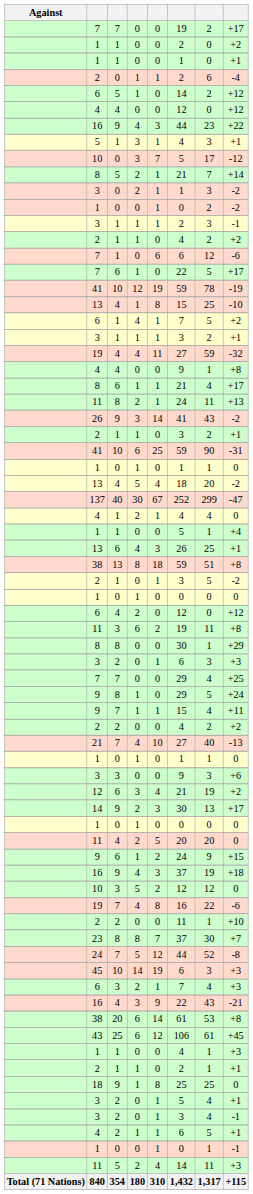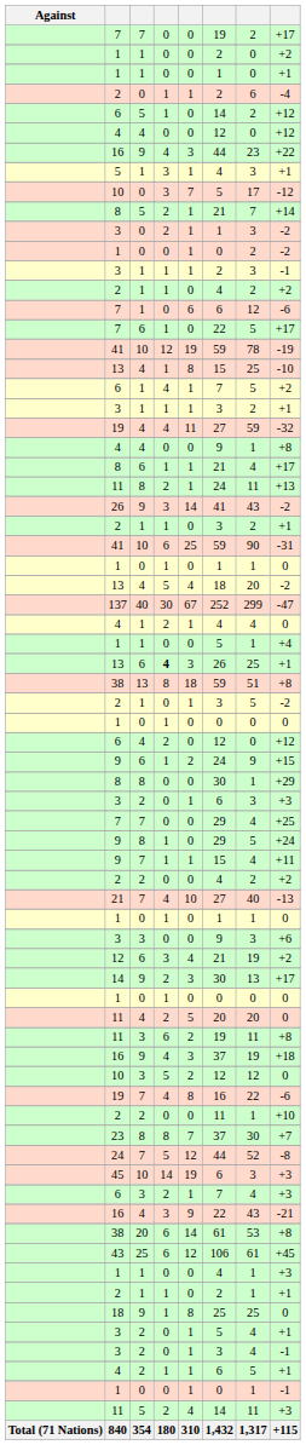 <table class="wikitable sortable collapsible" style="text-align: center; font-size: 100%;">
 <tr>
 <th>Against</th>
 <th></th>
 <th></th>
 <th></th>
 <th></th>
 <th></th>
 <th></th>
 <th></th>
 </tr>
 <tr bgcolor="#CCFFCC">
 <td style="text-align:left;"></td>
 <td>7</td>
 <td>7</td>
 <td>0</td>
 <td>0</td>
 <td>19</td>
 <td>2</td>
 <td>+17</td>
 </tr>
 <tr>
 </tr>
 <tr bgcolor="#CCFFCC">
 <td style="text-align:left;"></td>
 <td>1</td>
 <td>1</td>
 <td>0</td>
 <td>0</td>
 <td>2</td>
 <td>0</td>
 <td>+2</td>
 </tr>
 <tr>
 </tr>
 <tr bgcolor="#CCFFCC">
 <td style="text-align:left;"></td>
 <td>1</td>
 <td>1</td>
 <td>0</td>
 <td>0</td>
 <td>1</td>
 <td>0</td>
 <td>+1</td>
 </tr>
 <tr>
 </tr>
 <tr bgcolor="#FFDACC">
 <td style="text-align:left;"></td>
 <td>2</td>
 <td>0</td>
 <td>1</td>
 <td>1</td>
 <td>2</td>
 <td>6</td>
 <td>-4</td>
 </tr>
 <tr>
 </tr>
 <tr bgcolor="#CCFFCC">
 <td style="text-align:left;"></td>
 <td>6</td>
 <td>5</td>
 <td>1</td>
 <td>0</td>
 <td>14</td>
 <td>2</td>
 <td>+12</td>
 </tr>
 <tr>
 </tr>
 <tr bgcolor="#CCFFCC">
 <td style="text-align:left;"></td>
 <td>4</td>
 <td>4</td>
 <td>0</td>
 <td>0</td>
 <td>12</td>
 <td>0</td>
 <td>+12</td>
 </tr>
 <tr>
 </tr>
 <tr bgcolor="#CCFFCC">
 <td style="text-align:left;"></td>
 <td>16</td>
 <td>9</td>
 <td>4</td>
 <td>3</td>
 <td>44</td>
 <td>23</td>
 <td>+22</td>
 </tr>
 <tr>
 </tr>
 <tr bgcolor="#FFFFCC">
 <td style="text-align:left;"></td>
 <td>5</td>
 <td>1</td>
 <td>3</td>
 <td>1</td>
 <td>4</td>
 <td>3</td>
 <td>+1</td>
 </tr>
 <tr>
 </tr>
 <tr bgcolor="#FFDACC">
 <td style="text-align:left;"></td>
 <td>10</td>
 <td>0</td>
 <td>3</td>
 <td>7</td>
 <td>5</td>
 <td>17</td>
 <td>-12</td>
 </tr>
 <tr>
 </tr>
 <tr bgcolor="#CCFFCC">
 <td style="text-align:left;"></td>
 <td>8</td>
 <td>5</td>
 <td>2</td>
 <td>1</td>
 <td>21</td>
 <td>7</td>
 <td>+14</td>
 </tr>
 <tr>
 </tr>
 <tr bgcolor="#FFDACC">
 <td style="text-align:left;"></td>
 <td>3</td>
 <td>0</td>
 <td>2</td>
 <td>1</td>
 <td>1</td>
 <td>3</td>
 <td>-2</td>
 </tr>
 <tr>
 </tr>
 <tr bgcolor="#FFDACC">
 <td style="text-align:left;"></td>
 <td>1</td>
 <td>0</td>
 <td>0</td>
 <td>1</td>
 <td>0</td>
 <td>2</td>
 <td>-2</td>
 </tr>
 <tr>
 </tr>
 <tr bgcolor="#FFFFCC">
 <td style="text-align:left;"></td>
 <td>3</td>
 <td>1</td>
 <td>1</td>
 <td>1</td>
 <td>2</td>
 <td>3</td>
 <td>-1</td>
 </tr>
 <tr>
 </tr>
 <tr bgcolor="#CCFFCC">
 <td style="text-align:left;"></td>
 <td>2</td>
 <td>1</td>
 <td>1</td>
 <td>0</td>
 <td>4</td>
 <td>2</td>
 <td>+2</td>
 </tr>
 <tr>
 </tr>
 <tr bgcolor="#FFDACC">
 <td style="text-align:left;"></td>
 <td>7</td>
 <td>1</td>
 <td>0</td>
 <td>6</td>
 <td>6</td>
 <td>12</td>
 <td>-6</td>
 </tr>
 <tr>
 </tr>
 <tr bgcolor="#CCFFCC">
 <td style="text-align:left;"></td>
 <td>7</td>
 <td>6</td>
 <td>1</td>
 <td>0</td>
 <td>22</td>
 <td>5</td>
 <td>+17</td>
 </tr>
 <tr>
 </tr>
 <tr bgcolor="#FFDACC">
 <td style="text-align:left;"></td>
 <td>41</td>
 <td>10</td>
 <td>12</td>
 <td>19</td>
 <td>59</td>
 <td>78</td>
 <td>-19</td>
 </tr>
 <tr>
 </tr>
 <tr bgcolor="#FFDACC">
 <td style="text-align:left;"></td>
 <td>13</td>
 <td>4</td>
 <td>1</td>
 <td>8</td>
 <td>15</td>
 <td>25</td>
 <td>-10</td>
 </tr>
 <tr>
 </tr>
 <tr bgcolor="#FFFFCC">
 <td style="text-align:left;"></td>
 <td>6</td>
 <td>1</td>
 <td>4</td>
 <td>1</td>
 <td>7</td>
 <td>5</td>
 <td>+2</td>
 </tr>
 <tr>
 </tr>
 <tr bgcolor="#FFFFCC">
 <td style="text-align:left;"></td>
 <td>3</td>
 <td>1</td>
 <td>1</td>
 <td>1</td>
 <td>3</td>
 <td>2</td>
 <td>+1</td>
 </tr>
 <tr>
 </tr>
 <tr bgcolor="#FFDACC">
 <td style="text-align:left;"></td>
 <td>19</td>
 <td>4</td>
 <td>4</td>
 <td>11</td>
 <td>27</td>
 <td>59</td>
 <td>-32</td>
 </tr>
 <tr>
 </tr>
 <tr bgcolor="#CCFFCC">
 <td style="text-align:left;"></td>
 <td>4</td>
 <td>4</td>
 <td>0</td>
 <td>0</td>
 <td>9</td>
 <td>1</td>
 <td>+8</td>
 </tr>
 <tr>
 </tr>
 <tr bgcolor="#CCFFCC">
 <td style="text-align:left;"></td>
 <td>8</td>
 <td>6</td>
 <td>1</td>
 <td>1</td>
 <td>21</td>
 <td>4</td>
 <td>+17</td>
 </tr>
 <tr>
 </tr>
 <tr bgcolor="#CCFFCC">
 <td style="text-align:left;"></td>
 <td>11</td>
 <td>8</td>
 <td>2</td>
 <td>1</td>
 <td>24</td>
 <td>11</td>
 <td>+13</td>
 </tr>
 <tr>
 </tr>
 <tr bgcolor="#FFDACC">
 <td style="text-align:left;"></td>
 <td>26</td>
 <td>9</td>
 <td>3</td>
 <td>14</td>
 <td>41</td>
 <td>43</td>
 <td>-2</td>
 </tr>
 <tr>
 </tr>
 <tr bgcolor="#CCFFCC">
 <td style="text-align:left;"></td>
 <td>2</td>
 <td>1</td>
 <td>1</td>
 <td>0</td>
 <td>3</td>
 <td>2</td>
 <td>+1</td>
 </tr>
 <tr>
 </tr>
 <tr bgcolor="#FFDACC">
 <td style="text-align:left;"></td>
 <td>41</td>
 <td>10</td>
 <td>6</td>
 <td>25</td>
 <td>59</td>
 <td>90</td>
 <td>-31</td>
 </tr>
 <tr>
 </tr>
 <tr bgcolor="#FFFFCC">
 <td style="text-align:left;"></td>
 <td>1</td>
 <td>0</td>
 <td>1</td>
 <td>0</td>
 <td>1</td>
 <td>1</td>
 <td>0</td>
 </tr>
 <tr>
 </tr>
 <tr bgcolor="#FFFFCC">
 <td style="text-align:left;"></td>
 <td>13</td>
 <td>4</td>
 <td>5</td>
 <td>4</td>
 <td>18</td>
 <td>20</td>
 <td>-2</td>
 </tr>
 <tr>
 </tr>
 <tr bgcolor="#FFDACC">
 <td style="text-align:left;"></td>
 <td>137</td>
 <td>40</td>
 <td>30</td>
 <td>67</td>
 <td>252</td>
 <td>299</td>
 <td>-47</td>
 </tr>
 <tr>
 </tr>
 <tr bgcolor="#FFFFCC">
 <td style="text-align:left;"></td>
 <td>4</td>
 <td>1</td>
 <td>2</td>
 <td>1</td>
 <td>4</td>
 <td>4</td>
 <td>0</td>
 </tr>
 <tr>
 </tr>
 <tr bgcolor="#CCFFCC">
 <td style="text-align:left;"></td>
 <td>1</td>
 <td>1</td>
 <td>0</td>
 <td>0</td>
 <td>5</td>
 <td>1</td>
 <td>+4</td>
 </tr>
 <tr>
 </tr>
 <tr bgcolor="#CCFFCC">
 <td style="text-align:left;"></td>
 <td>13</td>
 <td>6</td>
-<td>4</td>
+<td><strong>4</strong></td>
 <td>3</td>
 <td>26</td>
 <td>25</td>
 <td>+1</td>
 </tr>
 <tr>
 </tr>
 <tr bgcolor="#FFDACC">
 <td style="text-align:left;"></td>
 <td>38</td>
 <td>13</td>
 <td>8</td>
 <td>18</td>
 <td>59</td>
 <td>51</td>
 <td>+8</td>
 </tr>
 <tr>
 </tr>
 <tr bgcolor="#FFFFCC">
 <td style="text-align:left;"></td>
 <td>2</td>
 <td>1</td>
 <td>0</td>
 <td>1</td>
 <td>3</td>
 <td>5</td>
 <td>-2</td>
 </tr>
 <tr>
 </tr>
 <tr bgcolor="#FFFFCC">
 <td style="text-align:left;"></td>
 <td>1</td>
 <td>0</td>
 <td>1</td>
 <td>0</td>
 <td>0</td>
 <td>0</td>
 <td>0</td>
 </tr>
 <tr>
 </tr>
 <tr bgcolor="#CCFFCC">
 <td style="text-align:left;"></td>
 <td>6</td>
 <td>4</td>
 <td>2</td>
 <td>0</td>
 <td>12</td>
 <td>0</td>
 <td>+12</td>
 </tr>
 <tr>
 </tr>
 <tr bgcolor="#CCFFCC">
 <td style="text-align:left;"></td>
-<td>11</td>
-<td>3</td>
+<td>9</td>
 <td>6</td>
+<td>1</td>
 <td>2</td>
-<td>19</td>
-<td>11</td>
-<td>+8</td>
+<td>24</td>
+<td>9</td>
+<td>+15</td>
 </tr>
 <tr>
 </tr>
 <tr bgcolor="#CCFFCC">
 <td style="text-align:left;"></td>
 <td>8</td>
 <td>8</td>
 <td>0</td>
 <td>0</td>
 <td>30</td>
 <td>1</td>
 <td>+29</td>
 </tr>
 <tr>
 </tr>
 <tr bgcolor="#CCFFCC">
 <td style="text-align:left;"></td>
 <td>3</td>
 <td>2</td>
 <td>0</td>
 <td>1</td>
 <td>6</td>
 <td>3</td>
 <td>+3</td>
 </tr>
 <tr>
 </tr>
 <tr bgcolor="#CCFFCC">
 <td style="text-align:left;"></td>
 <td>7</td>
 <td>7</td>
 <td>0</td>
 <td>0</td>
 <td>29</td>
 <td>4</td>
 <td>+25</td>
 </tr>
 <tr>
 </tr>
 <tr bgcolor="#CCFFCC">
 <td style="text-align:left;"></td>
 <td>9</td>
 <td>8</td>
 <td>1</td>
 <td>0</td>
 <td>29</td>
 <td>5</td>
 <td>+24</td>
 </tr>
 <tr>
 </tr>
 <tr bgcolor="#CCFFCC">
 <td style="text-align:left;"></td>
 <td>9</td>
 <td>7</td>
 <td>1</td>
 <td>1</td>
 <td>15</td>
 <td>4</td>
 <td>+11</td>
 </tr>
 <tr>
 </tr>
 <tr bgcolor="#CCFFCC">
 <td style="text-align:left;"></td>
 <td>2</td>
 <td>2</td>
 <td>0</td>
 <td>0</td>
 <td>4</td>
 <td>2</td>
 <td>+2</td>
 </tr>
 <tr>
 </tr>
 <tr bgcolor="#FFDACC">
 <td style="text-align:left;"></td>
 <td>21</td>
 <td>7</td>
 <td>4</td>
 <td>10</td>
 <td>27</td>
 <td>40</td>
 <td>-13</td>
 </tr>
 <tr>
 </tr>
 <tr bgcolor="#FFFFCC">
 <td style="text-align:left;"></td>
 <td>1</td>
 <td>0</td>
 <td>1</td>
 <td>0</td>
 <td>1</td>
 <td>1</td>
 <td>0</td>
 </tr>
 <tr>
 </tr>
 <tr bgcolor="#CCFFCC">
 <td style="text-align:left;"></td>
 <td>3</td>
 <td>3</td>
 <td>0</td>
 <td>0</td>
 <td>9</td>
 <td>3</td>
 <td>+6</td>
 </tr>
 <tr>
 </tr>
 <tr bgcolor="#CCFFCC">
 <td style="text-align:left;"></td>
 <td>12</td>
 <td>6</td>
 <td>3</td>
 <td>4</td>
 <td>21</td>
 <td>19</td>
 <td>+2</td>
 </tr>
 <tr>
 </tr>
 <tr bgcolor="#CCFFCC">
 <td style="text-align:left;"></td>
 <td>14</td>
 <td>9</td>
 <td>2</td>
 <td>3</td>
 <td>30</td>
 <td>13</td>
 <td>+17</td>
 </tr>
 <tr>
 </tr>
 <tr bgcolor="#FFFFCC">
 <td style="text-align:left;"></td>
 <td>1</td>
 <td>0</td>
 <td>1</td>
 <td>0</td>
 <td>0</td>
 <td>0</td>
 <td>0</td>
 </tr>
 <tr>
 </tr>
 <tr bgcolor="#FFDACC">
 <td style="text-align:left;"></td>
 <td>11</td>
 <td>4</td>
 <td>2</td>
 <td>5</td>
 <td>20</td>
 <td>20</td>
 <td>0</td>
 </tr>
 <tr>
 </tr>
 <tr bgcolor="#CCFFCC">
 <td style="text-align:left;"></td>
-<td>9</td>
+<td>11</td>
+<td>3</td>
 <td>6</td>
-<td>1</td>
 <td>2</td>
-<td>24</td>
-<td>9</td>
-<td>+15</td>
+<td>19</td>
+<td>11</td>
+<td>+8</td>
 </tr>
 <tr>
 </tr>
 <tr bgcolor="#CCFFCC">
 <td style="text-align:left;"></td>
 <td>16</td>
 <td>9</td>
 <td>4</td>
 <td>3</td>
 <td>37</td>
 <td>19</td>
 <td>+18</td>
 </tr>
 <tr>
 </tr>
 <tr bgcolor="#CCFFCC">
 <td style="text-align:left;"></td>
 <td>10</td>
 <td>3</td>
 <td>5</td>
 <td>2</td>
 <td>12</td>
 <td>12</td>
 <td>0</td>
 </tr>
 <tr>
 </tr>
 <tr bgcolor="#FFDACC">
 <td style="text-align:left;"></td>
 <td>19</td>
 <td>7</td>
 <td>4</td>
 <td>8</td>
 <td>16</td>
 <td>22</td>
 <td>-6</td>
 </tr>
 <tr>
 </tr>
 <tr bgcolor="#CCFFCC">
 <td style="text-align:left;"></td>
 <td>2</td>
 <td>2</td>
 <td>0</td>
 <td>0</td>
 <td>11</td>
 <td>1</td>
 <td>+10</td>
 </tr>
 <tr>
 </tr>
 <tr bgcolor="#CCFFCC">
 <td style="text-align:left;"></td>
 <td>23</td>
 <td>8</td>
 <td>8</td>
 <td>7</td>
 <td>37</td>
 <td>30</td>
 <td>+7</td>
 </tr>
 <tr>
 </tr>
 <tr bgcolor="#FFDACC">
 <td style="text-align:left;"></td>
 <td>24</td>
 <td>7</td>
 <td>5</td>
 <td>12</td>
 <td>44</td>
 <td>52</td>
 <td>-8</td>
 </tr>
 <tr>
 </tr>
 <tr bgcolor="#FFDACC">
 <td style="text-align:left;"></td>
 <td>45</td>
 <td>10</td>
 <td>14</td>
 <td>19</td>
 <td>6</td>
 <td>3</td>
 <td>+3</td>
 </tr>
 <tr>
 </tr>
 <tr bgcolor="#CCFFCC">
 <td style="text-align:left;"></td>
 <td>6</td>
 <td>3</td>
 <td>2</td>
 <td>1</td>
 <td>7</td>
 <td>4</td>
 <td>+3</td>
 </tr>
 <tr>
 </tr>
 <tr bgcolor="#FFDACC">
 <td style="text-align:left;"></td>
 <td>16</td>
 <td>4</td>
 <td>3</td>
 <td>9</td>
 <td>22</td>
 <td>43</td>
 <td>-21</td>
 </tr>
 <tr>
 </tr>
 <tr bgcolor="#CCFFCC">
 <td style="text-align:left;"></td>
 <td>38</td>
 <td>20</td>
 <td>6</td>
 <td>14</td>
 <td>61</td>
 <td>53</td>
 <td>+8</td>
 </tr>
 <tr>
 </tr>
 <tr bgcolor="#CCFFCC">
 <td style="text-align:left;"></td>
 <td>43</td>
 <td>25</td>
 <td>6</td>
 <td>12</td>
 <td>106</td>
 <td>61</td>
 <td>+45</td>
 </tr>
 <tr>
 </tr>
 <tr bgcolor="#CCFFCC">
 <td style="text-align:left;"></td>
 <td>1</td>
 <td>1</td>
 <td>0</td>
 <td>0</td>
 <td>4</td>
 <td>1</td>
 <td>+3</td>
 </tr>
 <tr>
 </tr>
 <tr bgcolor="#CCFFCC">
 <td style="text-align:left;"></td>
 <td>2</td>
 <td>1</td>
 <td>1</td>
 <td>0</td>
 <td>2</td>
 <td>1</td>
 <td>+1</td>
 </tr>
 <tr>
 </tr>
 <tr bgcolor="#CCFFCC">
 <td style="text-align:left;"></td>
 <td>18</td>
 <td>9</td>
 <td>1</td>
 <td>8</td>
 <td>25</td>
 <td>25</td>
 <td>0</td>
 </tr>
 <tr>
 </tr>
 <tr bgcolor="#CCFFCC">
 <td style="text-align:left;"></td>
 <td>3</td>
 <td>2</td>
 <td>0</td>
 <td>1</td>
 <td>5</td>
 <td>4</td>
 <td>+1</td>
 </tr>
 <tr>
 </tr>
 <tr bgcolor="#CCFFCC">
 <td style="text-align:left;"></td>
 <td>3</td>
 <td>2</td>
 <td>0</td>
 <td>1</td>
 <td>3</td>
 <td>4</td>
 <td>-1</td>
 </tr>
 <tr>
 </tr>
 <tr bgcolor="#CCFFCC">
 <td style="text-align:left;"></td>
 <td>4</td>
 <td>2</td>
 <td>1</td>
 <td>1</td>
 <td>6</td>
 <td>5</td>
 <td>+1</td>
 </tr>
 <tr>
 </tr>
 <tr bgcolor="#FFDACC">
 <td style="text-align:left;"></td>
 <td>1</td>
 <td>0</td>
 <td>0</td>
 <td>1</td>
 <td>0</td>
 <td>1</td>
 <td>-1</td>
 </tr>
 <tr>
 </tr>
 <tr bgcolor="#CCFFCC">
 <td style="text-align:left;"></td>
 <td>11</td>
 <td>5</td>
 <td>2</td>
 <td>4</td>
 <td>14</td>
 <td>11</td>
 <td>+3</td>
 </tr>
 <tr>
 <th>Total (71 Nations)</th>
 <th>840</th>
 <th>354</th>
 <th>180</th>
 <th>310</th>
 <th>1,432</th>
 <th>1,317</th>
 <th>+115</th>
 </tr>
 </table>
